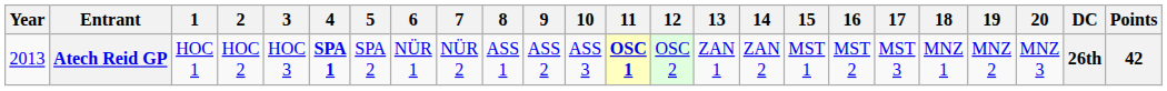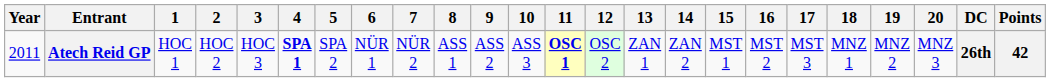 <table class="wikitable" style="text-align:center; font-size:85%">
 <tr>
 <th>Year</th>
 <th>Entrant</th>
 <th>1</th>
 <th>2</th>
 <th>3</th>
 <th>4</th>
 <th>5</th>
 <th>6</th>
 <th>7</th>
 <th>8</th>
 <th>9</th>
 <th>10</th>
 <th>11</th>
 <th>12</th>
 <th>13</th>
 <th>14</th>
 <th>15</th>
 <th>16</th>
 <th>17</th>
 <th>18</th>
 <th>19</th>
 <th>20</th>
 <th>DC</th>
 <th>Points</th>
 </tr>
 <tr>
-<td><a href='#'>2013</a></td>
+<td><a href='#'>2011</a></td>
 <th><a href='#'>Atech Reid GP</a></th>
 <td><a href='#'>HOC<br>1</a></td>
 <td><a href='#'>HOC<br>2</a></td>
 <td><a href='#'>HOC<br>3</a></td>
 <td><strong><a href='#'>SPA<br>1</a></strong></td>
 <td><a href='#'>SPA<br>2</a></td>
 <td><a href='#'>NÜR<br>1</a></td>
 <td><a href='#'>NÜR<br>2</a></td>
 <td><a href='#'>ASS<br>1</a></td>
 <td><a href='#'>ASS<br>2</a></td>
 <td><a href='#'>ASS<br>3</a></td>
 <td style="background:#ffffbf;"><strong><a href='#'>OSC<br>1</a></strong><br></td>
 <td style="background:#dfffdf;"><a href='#'>OSC<br>2</a><br></td>
 <td><a href='#'>ZAN<br>1</a></td>
 <td><a href='#'>ZAN<br>2</a></td>
 <td><a href='#'>MST<br>1</a></td>
 <td><a href='#'>MST<br>2</a></td>
 <td><a href='#'>MST<br>3</a></td>
 <td><a href='#'>MNZ<br>1</a></td>
 <td><a href='#'>MNZ<br>2</a></td>
 <td><a href='#'>MNZ<br>3</a></td>
 <th>26th</th>
 <th>42</th>
 </tr>
 </table>
